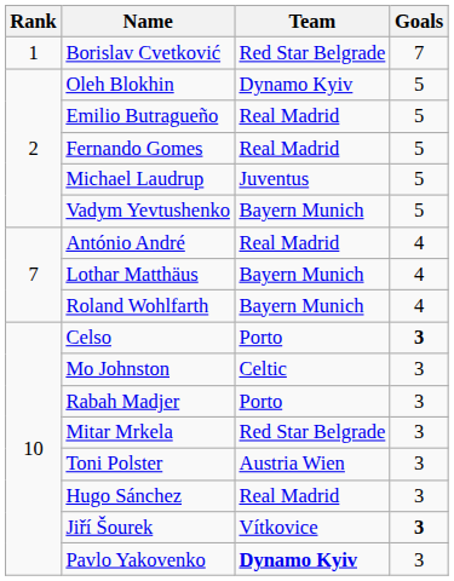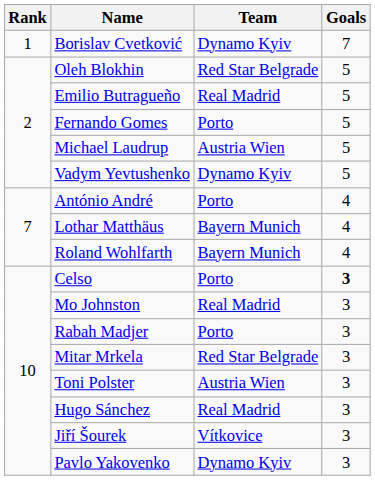 <table class="wikitable" style="text-align:center">
 <tr>
 <th>Rank</th>
 <th>Name</th>
 <th>Team</th>
 <th>Goals</th>
 </tr>
 <tr>
 <td>1</td>
 <td align="left"> <a href='#'>Borislav Cvetković</a></td>
-<td align="left"> <a href='#'>Red Star Belgrade</a></td>
+<td align="left"> <a href='#'>Dynamo Kyiv</a></td>
 <td>7</td>
 </tr>
 <tr>
 <td rowspan="5">2</td>
 <td align="left"> <a href='#'>Oleh Blokhin</a></td>
-<td align="left"> <a href='#'>Dynamo Kyiv</a></td>
+<td align="left"> <a href='#'>Red Star Belgrade</a></td>
 <td>5</td>
 </tr>
 <tr>
 <td align="left"> <a href='#'>Emilio Butragueño</a></td>
 <td align="left"> <a href='#'>Real Madrid</a></td>
 <td>5</td>
 </tr>
 <tr>
 <td align="left"> <a href='#'>Fernando Gomes</a></td>
-<td align="left"> <a href='#'>Real Madrid</a></td>
+<td align="left"> <a href='#'>Porto</a></td>
 <td>5</td>
 </tr>
 <tr>
 <td align="left"> <a href='#'>Michael Laudrup</a></td>
-<td align="left"> <a href='#'>Juventus</a></td>
+<td align="left"> <a href='#'>Austria Wien</a></td>
 <td>5</td>
 </tr>
 <tr>
 <td align="left"> <a href='#'>Vadym Yevtushenko</a></td>
-<td align="left"> <a href='#'>Bayern Munich</a></td>
+<td align="left"> <a href='#'>Dynamo Kyiv</a></td>
 <td>5</td>
 </tr>
 <tr>
 <td rowspan="3">7</td>
 <td align="left"> <a href='#'>António André</a></td>
-<td align="left"> <a href='#'>Real Madrid</a></td>
+<td align="left"> <a href='#'>Porto</a></td>
 <td>4</td>
 </tr>
 <tr>
 <td align="left"> <a href='#'>Lothar Matthäus</a></td>
 <td align="left"> <a href='#'>Bayern Munich</a></td>
 <td>4</td>
 </tr>
 <tr>
 <td align="left"> <a href='#'>Roland Wohlfarth</a></td>
 <td align="left"> <a href='#'>Bayern Munich</a></td>
 <td>4</td>
 </tr>
 <tr>
 <td rowspan="8">10</td>
 <td align="left"> <a href='#'>Celso</a></td>
 <td align="left"> <a href='#'>Porto</a></td>
 <td><strong>3</strong></td>
 </tr>
 <tr>
 <td align="left"> <a href='#'>Mo Johnston</a></td>
-<td align="left"> <a href='#'>Celtic</a></td>
+<td align="left"> <a href='#'>Real Madrid</a></td>
 <td>3</td>
 </tr>
 <tr>
 <td align="left"> <a href='#'>Rabah Madjer</a></td>
 <td align="left"> <a href='#'>Porto</a></td>
 <td>3</td>
 </tr>
 <tr>
 <td align="left"> <a href='#'>Mitar Mrkela</a></td>
 <td align="left"> <a href='#'>Red Star Belgrade</a></td>
 <td>3</td>
 </tr>
 <tr>
 <td align="left"> <a href='#'>Toni Polster</a></td>
 <td align="left"> <a href='#'>Austria Wien</a></td>
 <td>3</td>
 </tr>
 <tr>
 <td align="left"> <a href='#'>Hugo Sánchez</a></td>
 <td align="left"> <a href='#'>Real Madrid</a></td>
 <td>3</td>
 </tr>
 <tr>
 <td align="left"> <a href='#'>Jiří Šourek</a></td>
 <td align="left"> <a href='#'>Vítkovice</a></td>
-<td><strong>3</strong></td>
+<td>3</td>
 </tr>
 <tr>
 <td align="left"> <a href='#'>Pavlo Yakovenko</a></td>
-<td align="left"><strong> <a href='#'>Dynamo Kyiv</a></strong></td>
+<td align="left"> <a href='#'>Dynamo Kyiv</a></td>
 <td>3</td>
 </tr>
 </table>
